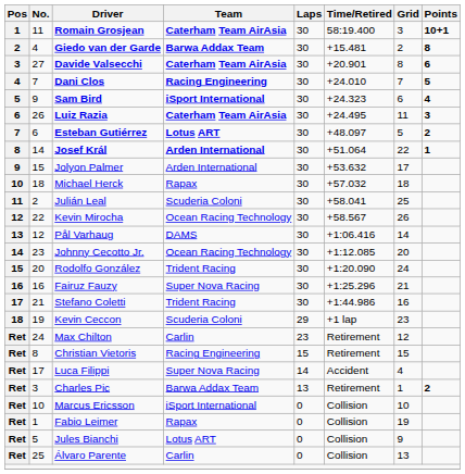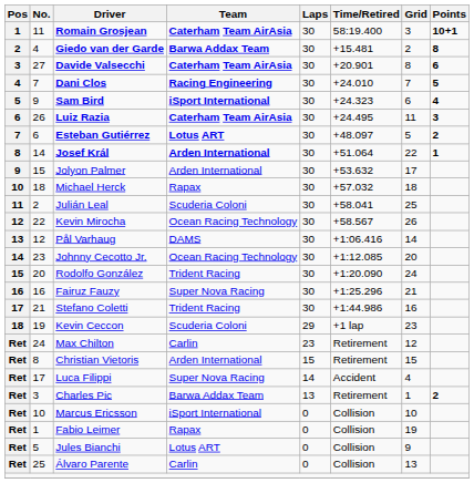 <table class="wikitable" style="font-size:85%">
 <tr>
 <th>Pos</th>
 <th>No.</th>
 <th>Driver</th>
 <th>Team</th>
 <th>Laps</th>
 <th>Time/Retired</th>
 <th>Grid</th>
 <th>Points</th>
 </tr>
 <tr>
 <th>1</th>
 <td>11</td>
 <td> <strong><a href='#'>Romain Grosjean</a></strong></td>
 <td><strong><a href='#'>Caterham</a> <a href='#'>Team AirAsia</a></strong></td>
 <td>30</td>
 <td>58:19.400</td>
 <td>3</td>
 <td><strong>10+1</strong></td>
 </tr>
 <tr>
 <th>2</th>
 <td>4</td>
 <td> <strong><a href='#'>Giedo van der Garde</a></strong></td>
 <td><strong><a href='#'>Barwa Addax Team</a></strong></td>
 <td>30</td>
 <td>+15.481</td>
 <td>2</td>
 <td><strong>8</strong></td>
 </tr>
 <tr>
 <th>3</th>
 <td>27</td>
 <td> <strong><a href='#'>Davide Valsecchi</a></strong></td>
 <td><strong><a href='#'>Caterham</a> <a href='#'>Team AirAsia</a></strong></td>
 <td>30</td>
 <td>+20.901</td>
 <td>8</td>
 <td><strong>6</strong></td>
 </tr>
 <tr>
 <th>4</th>
 <td>7</td>
 <td> <strong><a href='#'>Dani Clos</a></strong></td>
 <td><strong><a href='#'>Racing Engineering</a></strong></td>
 <td>30</td>
 <td>+24.010</td>
 <td>7</td>
 <td><strong>5</strong></td>
 </tr>
 <tr>
 <th>5</th>
 <td>9</td>
 <td> <strong><a href='#'>Sam Bird</a></strong></td>
 <td><strong><a href='#'>iSport International</a></strong></td>
 <td>30</td>
 <td>+24.323</td>
 <td>6</td>
 <td><strong>4</strong></td>
 </tr>
 <tr>
 <th>6</th>
 <td>26</td>
 <td> <strong><a href='#'>Luiz Razia</a></strong></td>
 <td><strong><a href='#'>Caterham</a> <a href='#'>Team AirAsia</a></strong></td>
 <td>30</td>
 <td>+24.495</td>
 <td>11</td>
 <td><strong>3</strong></td>
 </tr>
 <tr>
 <th>7</th>
 <td>6</td>
 <td> <strong><a href='#'>Esteban Gutiérrez</a></strong></td>
 <td><strong><a href='#'>Lotus</a> <a href='#'>ART</a></strong></td>
 <td>30</td>
 <td>+48.097</td>
 <td>5</td>
 <td><strong>2</strong></td>
 </tr>
 <tr>
 <th>8</th>
 <td>14</td>
 <td> <strong><a href='#'>Josef Král</a></strong></td>
 <td><strong><a href='#'>Arden International</a></strong></td>
 <td>30</td>
 <td>+51.064</td>
 <td>22</td>
 <td><strong>1</strong></td>
 </tr>
 <tr>
 <th>9</th>
 <td>15</td>
 <td> <a href='#'>Jolyon Palmer</a></td>
 <td><a href='#'>Arden International</a></td>
 <td>30</td>
 <td>+53.632</td>
 <td>17</td>
 <td></td>
 </tr>
 <tr>
 <th>10</th>
 <td>18</td>
 <td> <a href='#'>Michael Herck</a></td>
 <td><a href='#'>Rapax</a></td>
 <td>30</td>
 <td>+57.032</td>
 <td>18</td>
 <td></td>
 </tr>
 <tr>
 <th>11</th>
 <td>2</td>
 <td> <a href='#'>Julián Leal</a></td>
 <td><a href='#'>Scuderia Coloni</a></td>
 <td>30</td>
 <td>+58.041</td>
 <td>25</td>
 <td></td>
 </tr>
 <tr>
 <th>12</th>
 <td>22</td>
 <td> <a href='#'>Kevin Mirocha</a></td>
 <td><a href='#'>Ocean Racing Technology</a></td>
 <td>30</td>
 <td>+58.567</td>
 <td>26</td>
 <td></td>
 </tr>
 <tr>
 <th>13</th>
 <td>12</td>
 <td> <a href='#'>Pål Varhaug</a></td>
 <td><a href='#'>DAMS</a></td>
 <td>30</td>
 <td>+1:06.416</td>
 <td>14</td>
 <td></td>
 </tr>
 <tr>
 <th>14</th>
 <td>23</td>
 <td> <a href='#'>Johnny Cecotto Jr.</a></td>
 <td><a href='#'>Ocean Racing Technology</a></td>
 <td>30</td>
 <td>+1:12.085</td>
 <td>20</td>
 <td></td>
 </tr>
 <tr>
 <th>15</th>
 <td>20</td>
 <td> <a href='#'>Rodolfo González</a></td>
 <td><a href='#'>Trident Racing</a></td>
 <td>30</td>
 <td>+1:20.090</td>
 <td>24</td>
 <td></td>
 </tr>
 <tr>
 <th>16</th>
 <td>16</td>
 <td> <a href='#'>Fairuz Fauzy</a></td>
 <td><a href='#'>Super Nova Racing</a></td>
 <td>30</td>
 <td>+1:25.296</td>
 <td>21</td>
 <td></td>
 </tr>
 <tr>
 <th>17</th>
 <td>21</td>
 <td> <a href='#'>Stefano Coletti</a></td>
 <td><a href='#'>Trident Racing</a></td>
 <td>30</td>
 <td>+1:44.986</td>
 <td>16</td>
 <td></td>
 </tr>
 <tr>
 <th>18</th>
 <td>19</td>
 <td> <a href='#'>Kevin Ceccon</a></td>
 <td><a href='#'>Scuderia Coloni</a></td>
 <td>29</td>
 <td>+1 lap</td>
 <td>23</td>
 <td></td>
 </tr>
 <tr>
 <th>Ret</th>
 <td>24</td>
 <td> <a href='#'>Max Chilton</a></td>
 <td><a href='#'>Carlin</a></td>
 <td>23</td>
 <td>Retirement</td>
 <td>12</td>
 <td></td>
 </tr>
 <tr>
 <th>Ret</th>
 <td>8</td>
 <td> <a href='#'>Christian Vietoris</a></td>
-<td><a href='#'>Racing Engineering</a></td>
+<td><a href='#'>Arden International</a></td>
 <td>15</td>
 <td>Retirement</td>
 <td>15</td>
 <td></td>
 </tr>
 <tr>
 <th>Ret</th>
 <td>17</td>
 <td> <a href='#'>Luca Filippi</a></td>
 <td><a href='#'>Super Nova Racing</a></td>
 <td>14</td>
 <td>Accident</td>
 <td>4</td>
 <td></td>
 </tr>
 <tr>
 <th>Ret</th>
 <td>3</td>
 <td> <a href='#'>Charles Pic</a></td>
 <td><a href='#'>Barwa Addax Team</a></td>
 <td>13</td>
 <td>Retirement</td>
 <td>1</td>
 <td><strong>2</strong></td>
 </tr>
 <tr>
 <th>Ret</th>
 <td>10</td>
 <td> <a href='#'>Marcus Ericsson</a></td>
 <td><a href='#'>iSport International</a></td>
 <td>0</td>
 <td>Collision</td>
 <td>10</td>
 <td></td>
 </tr>
 <tr>
 <th>Ret</th>
 <td>1</td>
 <td> <a href='#'>Fabio Leimer</a></td>
 <td><a href='#'>Rapax</a></td>
 <td>0</td>
 <td>Collision</td>
 <td>19</td>
 <td></td>
 </tr>
 <tr>
 <th>Ret</th>
 <td>5</td>
 <td> <a href='#'>Jules Bianchi</a></td>
 <td><a href='#'>Lotus</a> <a href='#'>ART</a></td>
 <td>0</td>
 <td>Collision</td>
 <td>9</td>
 <td></td>
 </tr>
 <tr>
 <th>Ret</th>
 <td>25</td>
 <td> <a href='#'>Álvaro Parente</a></td>
 <td><a href='#'>Carlin</a></td>
 <td>0</td>
 <td>Collision</td>
 <td>13</td>
 <td></td>
 </tr>
 <tr>
 <td colspan=8></td>
 </tr>
 <tr>
 </tr>
 </table>
